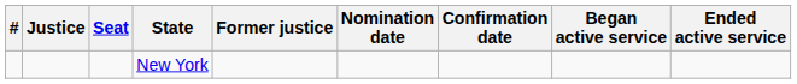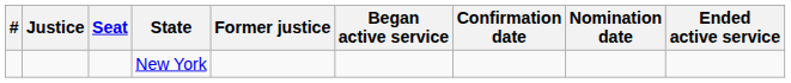 <table class="sortable wikitable">
 <tr bgcolor="#ececec">
 <th>#</th>
 <th>Justice</th>
 <th><a href='#'>Seat</a></th>
 <th>State</th>
 <th>Former justice</th>
+<th>Began<br>active service</th>
+<th>Confirmation<br>date</th>
 <th>Nomination<br>date</th>
-<th>Confirmation<br>date</th>
-<th>Began<br>active service</th>
 <th>Ended<br>active service</th>
 </tr>
 <tr>
 <td></td>
 <td></td>
 <td align="center"></td>
 <td><a href='#'>New York</a></td>
 <td></td>
 <td></td>
 <td></td>
 <td></td>
 <td></td>
 </tr>
 </table>
